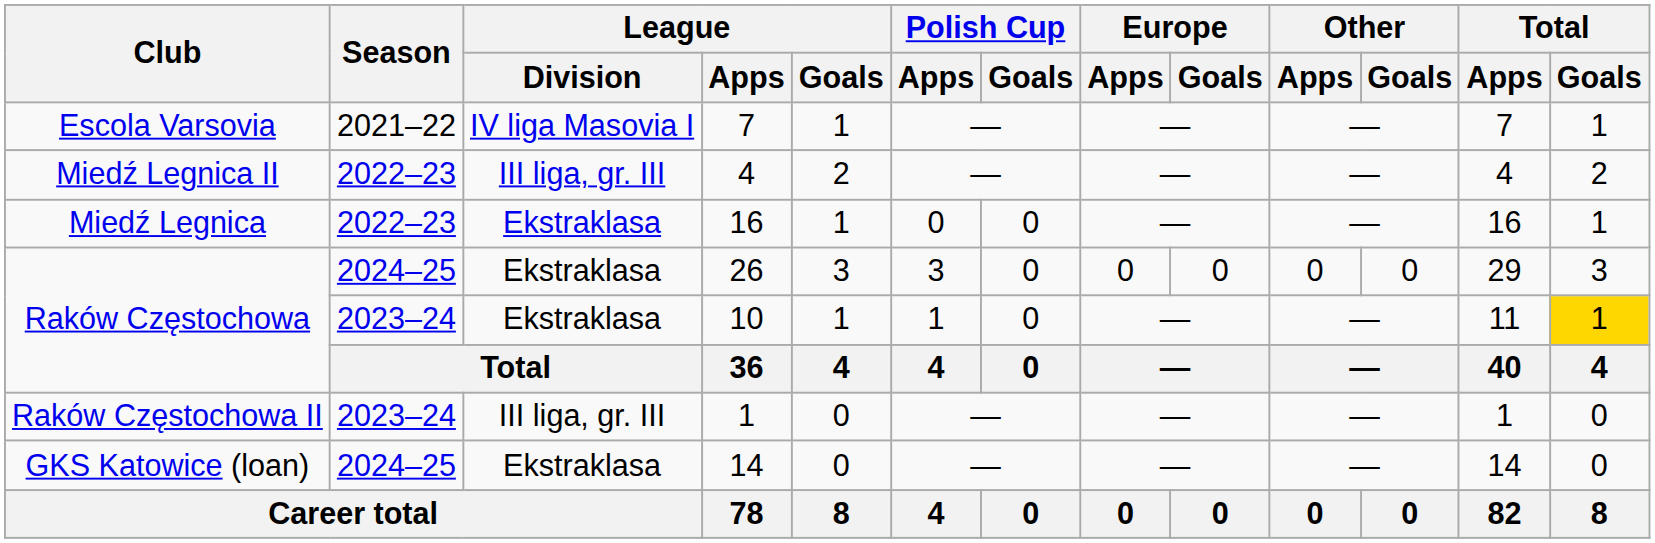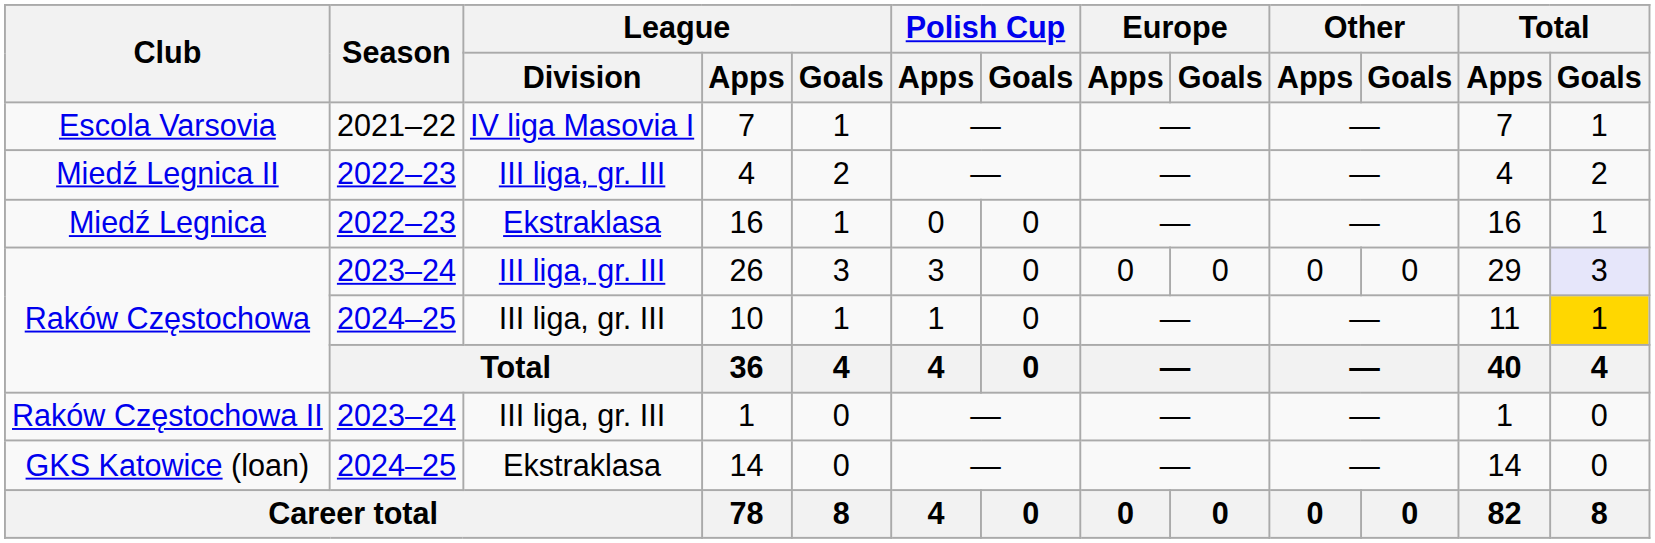 <table class="wikitable" style="text-align: center;">
 <tr>
 <th rowspan="2">Club</th>
 <th rowspan="2">Season</th>
 <th colspan="3">League</th>
 <th colspan="2"><a href='#'>Polish Cup</a></th>
 <th colspan="2">Europe</th>
 <th colspan="2">Other</th>
 <th colspan="2">Total</th>
 </tr>
 <tr>
 <th>Division</th>
 <th>Apps</th>
 <th>Goals</th>
 <th>Apps</th>
 <th>Goals</th>
 <th>Apps</th>
 <th>Goals</th>
 <th>Apps</th>
 <th>Goals</th>
 <th>Apps</th>
 <th>Goals</th>
 </tr>
 <tr>
 <td><a href='#'>Escola Varsovia</a></td>
 <td>2021–22</td>
 <td><a href='#'>IV liga Masovia I</a></td>
 <td>7</td>
 <td>1</td>
 <td colspan="2">—</td>
 <td colspan="2">—</td>
 <td colspan="2">—</td>
 <td>7</td>
 <td>1</td>
 </tr>
 <tr>
 <td><a href='#'>Miedź Legnica II</a></td>
 <td><a href='#'>2022–23</a></td>
 <td><a href='#'>III liga, gr. III</a></td>
 <td>4</td>
 <td>2</td>
 <td colspan="2">—</td>
 <td colspan="2">—</td>
 <td colspan="2">—</td>
 <td>4</td>
 <td>2</td>
 </tr>
 <tr>
 <td><a href='#'>Miedź Legnica</a></td>
 <td><a href='#'>2022–23</a></td>
 <td><a href='#'>Ekstraklasa</a></td>
 <td>16</td>
 <td>1</td>
 <td>0</td>
 <td>0</td>
 <td colspan="2">—</td>
 <td colspan="2">—</td>
 <td>16</td>
 <td>1</td>
 </tr>
 <tr>
 <td rowspan="3"><a href='#'>Raków Częstochowa</a></td>
-<td><a href='#'>2024–25</a></td>
-<td>Ekstraklasa</td>
+<td><a href='#'>2023–24</a></td>
+<td><a href='#'>III liga, gr. III</a></td>
 <td>26</td>
 <td>3</td>
 <td>3</td>
 <td>0</td>
 <td>0</td>
 <td>0</td>
 <td>0</td>
 <td>0</td>
 <td>29</td>
-<td>3</td>
+<td style="background: lavender;">3</td>
 </tr>
 <tr>
-<td><a href='#'>2023–24</a></td>
-<td>Ekstraklasa</td>
+<td><a href='#'>2024–25</a></td>
+<td>III liga, gr. III</td>
 <td>10</td>
 <td>1</td>
 <td>1</td>
 <td>0</td>
 <td colspan="2">—</td>
 <td colspan="2">—</td>
 <td>11</td>
 <td style="background: gold;">1</td>
 </tr>
 <tr>
 <th colspan="2">Total</th>
 <th>36</th>
 <th>4</th>
 <th>4</th>
 <th>0</th>
 <th colspan="2">—</th>
 <th colspan="2">—</th>
 <th>40</th>
 <th>4</th>
 </tr>
 <tr>
 <td><a href='#'>Raków Częstochowa II</a></td>
 <td><a href='#'>2023–24</a></td>
 <td>III liga, gr. III</td>
 <td>1</td>
 <td>0</td>
 <td colspan="2">—</td>
 <td colspan="2">—</td>
 <td colspan="2">—</td>
 <td>1</td>
 <td>0</td>
 </tr>
 <tr>
 <td><a href='#'>GKS Katowice</a> (loan)</td>
 <td><a href='#'>2024–25</a></td>
 <td>Ekstraklasa</td>
 <td>14</td>
 <td>0</td>
 <td colspan="2">—</td>
 <td colspan="2">—</td>
 <td colspan="2">—</td>
 <td>14</td>
 <td>0</td>
 </tr>
 <tr>
 <th colspan="3">Career total</th>
 <th>78</th>
 <th>8</th>
 <th>4</th>
 <th>0</th>
 <th>0</th>
 <th>0</th>
 <th>0</th>
 <th>0</th>
 <th>82</th>
 <th>8</th>
 </tr>
 </table>
